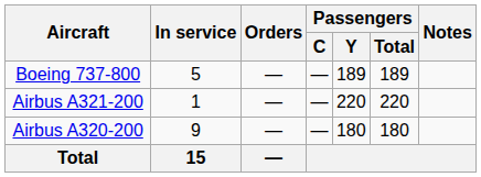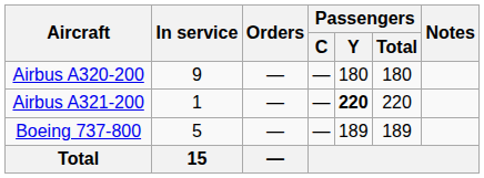 <table class="wikitable" style="border-collapse:collapse;text-align:center;margin:auto;">
 <tr>
 <th rowspan="2" width="125px;">Aircraft</th>
 <th rowspan="2">In service</th>
 <th rowspan="2">Orders</th>
 <th colspan="3">Passengers</th>
 <th rowspan="2">Notes</th>
 </tr>
 <tr>
 <th><abbr>C</abbr></th>
 <th><abbr>Y</abbr></th>
 <th>Total</th>
 </tr>
 <tr>
+<td><a href='#'>Airbus A320-200</a></td>
+<td>9</td>
+<td>—</td>
+<td>—</td>
+<td>180</td>
+<td>180</td>
+<td></td>
+</tr>
+<tr>
+<td><a href='#'>Airbus A321-200</a></td>
+<td>1</td>
+<td>—</td>
+<td>—</td>
+<td><strong>220</strong></td>
+<td>220</td>
+<td></td>
+</tr>
+<tr>
 <td><a href='#'>Boeing 737-800</a></td>
 <td>5</td>
 <td>—</td>
 <td>—</td>
 <td>189</td>
 <td>189</td>
 <td></td>
 </tr>
 <tr>
-<td><a href='#'>Airbus A321-200</a></td>
-<td>1</td>
-<td>—</td>
-<td>—</td>
-<td>220</td>
-<td>220</td>
-<td></td>
-</tr>
-<tr>
-<td><a href='#'>Airbus A320-200</a></td>
-<td>9</td>
-<td>—</td>
-<td>—</td>
-<td>180</td>
-<td>180</td>
-<td></td>
-</tr>
-<tr>
 <th>Total</th>
 <th>15</th>
 <th>—</th>
 <th colspan="4"></th>
 </tr>
 </table>
